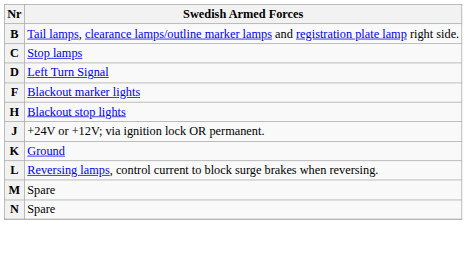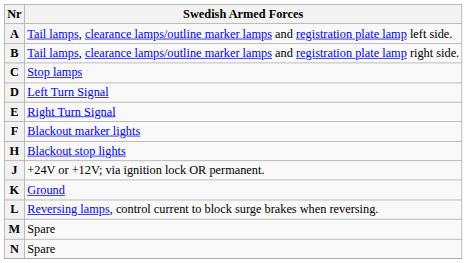 <table class="wikitable">
 <tr>
 <th>Nr</th>
 <th>Swedish Armed Forces</th>
+</tr>
+<tr>
+<th>A</th>
+<td><a href='#'>Tail lamps</a>, <a href='#'>clearance lamps/outline marker lamps</a> and <a href='#'>registration plate lamp</a> left side.</td>
 </tr>
 <tr>
 <th>B</th>
 <td><a href='#'>Tail lamps</a>, <a href='#'>clearance lamps/outline marker lamps</a> and <a href='#'>registration plate lamp</a> right side.</td>
 </tr>
 <tr>
 <th>C</th>
 <td><a href='#'>Stop lamps</a></td>
 </tr>
 <tr>
 <th>D</th>
 <td><a href='#'>Left Turn Signal</a></td>
+</tr>
+<tr>
+<th>E</th>
+<td><a href='#'>Right Turn Signal</a></td>
 </tr>
 <tr>
 <th>F</th>
 <td><a href='#'>Blackout marker lights</a></td>
 </tr>
 <tr>
 <th>H</th>
 <td><a href='#'>Blackout stop lights</a></td>
 </tr>
 <tr>
 <th>J</th>
 <td>+24V or +12V; via ignition lock OR permanent.</td>
 </tr>
 <tr>
 <th>K</th>
 <td><a href='#'>Ground</a></td>
 </tr>
 <tr>
 <th>L</th>
 <td><a href='#'>Reversing lamps</a>, control current to block surge brakes when reversing.</td>
 </tr>
 <tr>
 <th>M</th>
 <td>Spare</td>
 </tr>
 <tr>
 <th>N</th>
 <td>Spare</td>
 </tr>
 <tr>
 </tr>
 </table>
